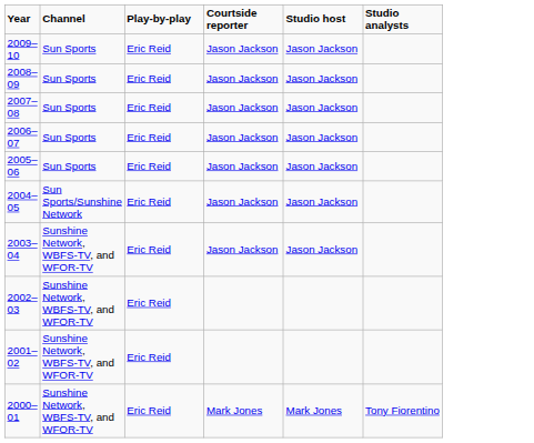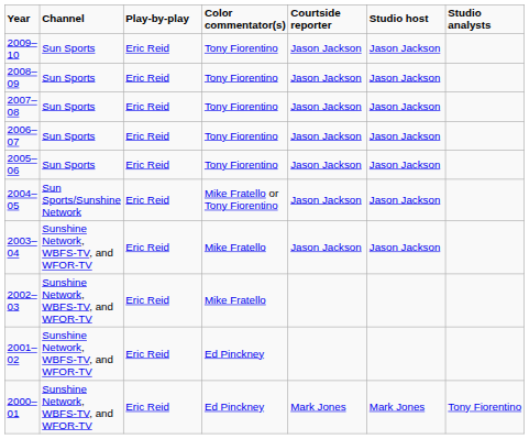 <table class="wikitable">
 <tr>
 <td width="40"><strong>Year</strong></td>
 <td width="40"><strong>Channel</strong></td>
 <td width="110"><strong>Play-by-play</strong></td>
+<td width="110"><strong>Color commentator(s)</strong></td>
 <td width="110"><strong>Courtside reporter</strong></td>
 <td width="110"><strong>Studio host</strong></td>
 <td width="110"><strong>Studio analysts</strong></td>
 </tr>
 <tr>
 <td><a href='#'>2009–10</a></td>
 <td><a href='#'>Sun Sports</a></td>
 <td><a href='#'>Eric Reid</a></td>
+<td><a href='#'>Tony Fiorentino</a></td>
 <td><a href='#'>Jason Jackson</a></td>
 <td><a href='#'>Jason Jackson</a></td>
 <td></td>
 </tr>
 <tr>
 <td><a href='#'>2008–09</a></td>
 <td><a href='#'>Sun Sports</a></td>
 <td><a href='#'>Eric Reid</a></td>
+<td><a href='#'>Tony Fiorentino</a></td>
 <td><a href='#'>Jason Jackson</a></td>
 <td><a href='#'>Jason Jackson</a></td>
 <td></td>
 </tr>
 <tr>
 <td><a href='#'>2007–08</a></td>
 <td><a href='#'>Sun Sports</a></td>
 <td><a href='#'>Eric Reid</a></td>
+<td><a href='#'>Tony Fiorentino</a></td>
 <td><a href='#'>Jason Jackson</a></td>
 <td><a href='#'>Jason Jackson</a></td>
 <td></td>
 </tr>
 <tr>
 <td><a href='#'>2006–07</a></td>
 <td><a href='#'>Sun Sports</a></td>
 <td><a href='#'>Eric Reid</a></td>
+<td><a href='#'>Tony Fiorentino</a></td>
 <td><a href='#'>Jason Jackson</a></td>
 <td><a href='#'>Jason Jackson</a></td>
 <td></td>
 </tr>
 <tr>
 <td><a href='#'>2005–06</a></td>
 <td><a href='#'>Sun Sports</a></td>
 <td><a href='#'>Eric Reid</a></td>
+<td><a href='#'>Tony Fiorentino</a></td>
 <td><a href='#'>Jason Jackson</a></td>
 <td><a href='#'>Jason Jackson</a></td>
 <td></td>
 </tr>
 <tr>
 <td><a href='#'>2004–05</a></td>
 <td><a href='#'>Sun Sports/Sunshine Network</a></td>
 <td><a href='#'>Eric Reid</a></td>
+<td><a href='#'>Mike Fratello</a> or <a href='#'>Tony Fiorentino</a></td>
 <td><a href='#'>Jason Jackson</a></td>
 <td><a href='#'>Jason Jackson</a></td>
 <td></td>
 </tr>
 <tr>
 <td><a href='#'>2003–04</a></td>
 <td><a href='#'>Sunshine Network</a>, <a href='#'>WBFS-TV</a>, and <a href='#'>WFOR-TV</a></td>
 <td><a href='#'>Eric Reid</a></td>
+<td><a href='#'>Mike Fratello</a></td>
 <td><a href='#'>Jason Jackson</a></td>
 <td><a href='#'>Jason Jackson</a></td>
 <td></td>
 </tr>
 <tr>
 <td><a href='#'>2002–03</a></td>
 <td><a href='#'>Sunshine Network</a>, <a href='#'>WBFS-TV</a>, and <a href='#'>WFOR-TV</a></td>
 <td><a href='#'>Eric Reid</a></td>
+<td><a href='#'>Mike Fratello</a></td>
 <td></td>
 <td></td>
 <td></td>
 </tr>
 <tr>
 <td><a href='#'>2001–02</a></td>
 <td><a href='#'>Sunshine Network</a>, <a href='#'>WBFS-TV</a>, and <a href='#'>WFOR-TV</a></td>
 <td><a href='#'>Eric Reid</a></td>
+<td><a href='#'>Ed Pinckney</a></td>
 <td></td>
 <td></td>
 <td></td>
 </tr>
 <tr>
 <td><a href='#'>2000–01</a></td>
 <td><a href='#'>Sunshine Network</a>, <a href='#'>WBFS-TV</a>, and <a href='#'>WFOR-TV</a></td>
 <td><a href='#'>Eric Reid</a></td>
+<td><a href='#'>Ed Pinckney</a></td>
 <td><a href='#'>Mark Jones</a></td>
 <td><a href='#'>Mark Jones</a></td>
 <td><a href='#'>Tony Fiorentino</a></td>
 </tr>
 </table>
